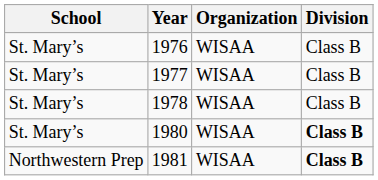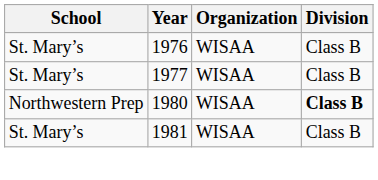 <table class="wikitable">
 <tr>
 <th>School</th>
 <th>Year</th>
 <th>Organization</th>
 <th>Division</th>
 </tr>
 <tr>
 <td>St. Mary’s</td>
 <td>1976</td>
 <td>WISAA</td>
 <td>Class B</td>
 </tr>
 <tr>
 <td>St. Mary’s</td>
 <td>1977</td>
 <td>WISAA</td>
 <td>Class B</td>
 </tr>
 <tr>
-<td>St. Mary’s</td>
-<td>1978</td>
-<td>WISAA</td>
-<td>Class B</td>
-</tr>
-<tr>
-<td>St. Mary’s</td>
+<td>Northwestern Prep</td>
 <td>1980</td>
 <td>WISAA</td>
 <td><strong>Class B</strong></td>
 </tr>
 <tr>
-<td>Northwestern Prep</td>
+<td>St. Mary’s</td>
 <td>1981</td>
 <td>WISAA</td>
-<td><strong>Class B</strong></td>
+<td>Class B</td>
 </tr>
 </table>
